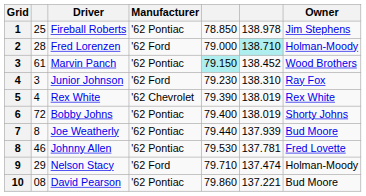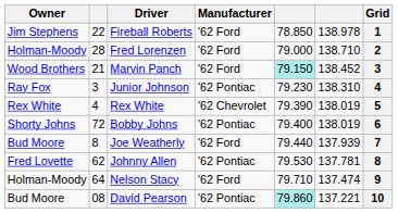 <table class="wikitable">
 <tr>
-<th>Grid</th>
+<th>Owner</th>
 <th></th>
 <th>Driver</th>
 <th>Manufacturer</th>
 <th></th>
 <th></th>
-<th>Owner</th>
+<th>Grid</th>
 </tr>
 <tr>
-<th>1</th>
-<td>25</td>
+<td><a href='#'>Jim Stephens</a></td>
+<td>22</td>
 <td><a href='#'>Fireball Roberts</a></td>
-<td>'62 Pontiac</td>
+<td>'62 Ford</td>
 <td>78.850</td>
 <td>138.978</td>
-<td><a href='#'>Jim Stephens</a></td>
+<th>1</th>
 </tr>
 <tr>
-<th>2</th>
+<td><a href='#'>Holman-Moody</a></td>
 <td>28</td>
 <td><a href='#'>Fred Lorenzen</a></td>
 <td>'62 Ford</td>
 <td>79.000</td>
-<td style="background: paleturquoise;">138.710</td>
-<td><a href='#'>Holman-Moody</a></td>
+<td>138.710</td>
+<th>2</th>
 </tr>
 <tr>
-<th>3</th>
-<td>61</td>
+<td><a href='#'>Wood Brothers</a></td>
+<td>21</td>
 <td><a href='#'>Marvin Panch</a></td>
-<td>'62 Pontiac</td>
+<td>'62 Ford</td>
 <td style="background: paleturquoise;">79.150</td>
 <td>138.452</td>
-<td><a href='#'>Wood Brothers</a></td>
+<th>3</th>
 </tr>
 <tr>
-<th>4</th>
+<td><a href='#'>Ray Fox</a></td>
 <td>3</td>
 <td><a href='#'>Junior Johnson</a></td>
-<td>'62 Ford</td>
+<td>'62 Pontiac</td>
 <td>79.230</td>
 <td>138.310</td>
-<td><a href='#'>Ray Fox</a></td>
+<th>4</th>
 </tr>
 <tr>
-<th>5</th>
+<td><a href='#'>Rex White</a></td>
 <td>4</td>
 <td><a href='#'>Rex White</a></td>
 <td>'62 Chevrolet</td>
 <td>79.390</td>
 <td>138.019</td>
-<td><a href='#'>Rex White</a></td>
+<th>5</th>
 </tr>
 <tr>
-<th>6</th>
+<td><a href='#'>Shorty Johns</a></td>
 <td>72</td>
 <td><a href='#'>Bobby Johns</a></td>
 <td>'62 Pontiac</td>
 <td>79.400</td>
 <td>138.019</td>
-<td><a href='#'>Shorty Johns</a></td>
+<th>6</th>
 </tr>
 <tr>
-<th>7</th>
+<td><a href='#'>Bud Moore</a></td>
 <td>8</td>
 <td><a href='#'>Joe Weatherly</a></td>
-<td>'62 Pontiac</td>
+<td>'62 Ford</td>
 <td>79.440</td>
 <td>137.939</td>
-<td><a href='#'>Bud Moore</a></td>
+<th>7</th>
 </tr>
 <tr>
-<th>8</th>
-<td>46</td>
+<td><a href='#'>Fred Lovette</a></td>
+<td>62</td>
 <td><a href='#'>Johnny Allen</a></td>
 <td>'62 Pontiac</td>
 <td>79.530</td>
 <td>137.781</td>
-<td><a href='#'>Fred Lovette</a></td>
+<th>8</th>
 </tr>
 <tr>
-<th>9</th>
-<td>29</td>
+<td>Holman-Moody</td>
+<td>64</td>
 <td><a href='#'>Nelson Stacy</a></td>
 <td>'62 Ford</td>
 <td>79.710</td>
 <td>137.474</td>
-<td>Holman-Moody</td>
+<th>9</th>
 </tr>
 <tr>
-<th>10</th>
+<td>Bud Moore</td>
 <td>08</td>
 <td><a href='#'>David Pearson</a></td>
 <td>'62 Pontiac</td>
-<td>79.860</td>
+<td style="background: paleturquoise;">79.860</td>
 <td>137.221</td>
-<td>Bud Moore</td>
+<th>10</th>
 </tr>
 </table>
